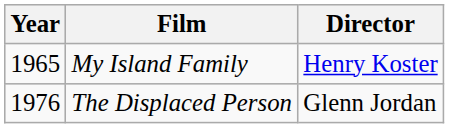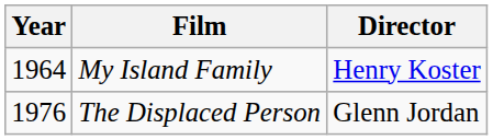 <table class="wikitable">
 <tr>
 <th>Year</th>
 <th>Film</th>
 <th>Director</th>
 </tr>
 <tr>
-<td>1965</td>
+<td>1964</td>
 <td><em>My Island Family</em></td>
 <td><a href='#'>Henry Koster</a></td>
 </tr>
 <tr>
 <td>1976</td>
 <td><em>The Displaced Person</em></td>
 <td>Glenn Jordan</td>
 </tr>
 </table>
